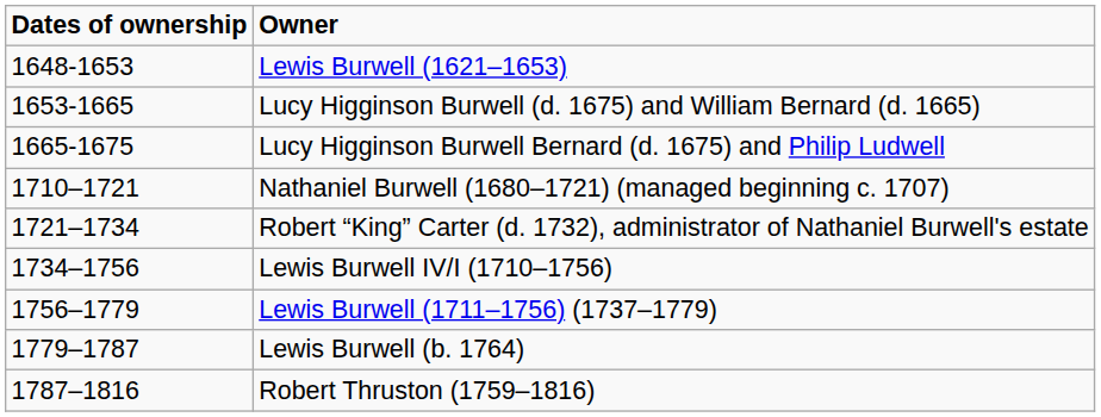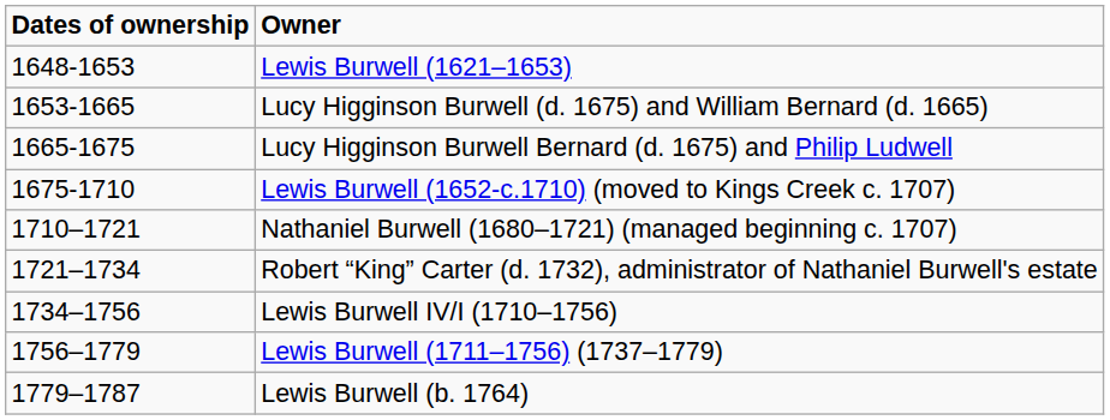 <table class="wikitable">
 <tr>
 <td><strong>Dates of ownership</strong></td>
 <td><strong>Owner</strong></td>
 </tr>
 <tr>
 <td>1648-1653</td>
 <td><a href='#'>Lewis Burwell (1621–1653)</a></td>
 </tr>
 <tr>
 <td>1653-1665</td>
 <td>Lucy Higginson Burwell (d. 1675) and William Bernard (d. 1665)</td>
 </tr>
 <tr>
 <td>1665-1675</td>
 <td>Lucy Higginson Burwell Bernard (d. 1675) and <a href='#'>Philip Ludwell</a></td>
+</tr>
+<tr>
+<td>1675-1710</td>
+<td><a href='#'>Lewis Burwell (1652-c.1710)</a> (moved to Kings Creek c. 1707)</td>
 </tr>
 <tr>
 <td>1710–1721</td>
 <td>Nathaniel Burwell (1680–1721) (managed beginning c. 1707)</td>
 </tr>
 <tr>
 <td>1721–1734</td>
 <td>Robert “King” Carter (d. 1732), administrator of Nathaniel Burwell's estate</td>
 </tr>
 <tr>
 <td>1734–1756</td>
 <td>Lewis Burwell IV/I (1710–1756)</td>
 </tr>
 <tr>
 <td>1756–1779</td>
 <td><a href='#'>Lewis Burwell (1711–1756)</a> (1737–1779)</td>
 </tr>
 <tr>
 <td>1779–1787</td>
 <td>Lewis Burwell (b. 1764)</td>
 </tr>
-<tr>
-<td>1787–1816</td>
-<td>Robert Thruston (1759–1816)</td>
-</tr>
 </table>
